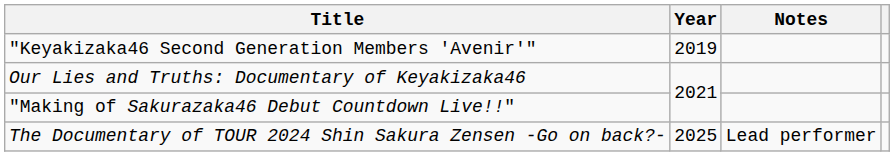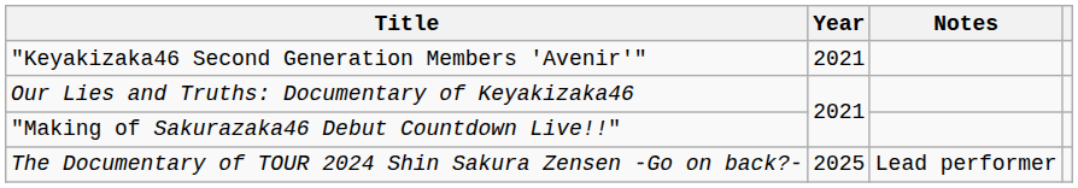 <table class="wikitable">
 <tr>
 <th>Title</th>
 <th>Year</th>
 <th>Notes</th>
 <th></th>
 </tr>
 <tr>
 <td>"Keyakizaka46 Second Generation Members 'Avenir'"</td>
-<td>2019</td>
+<td>2021</td>
 <td></td>
 <td></td>
 </tr>
 <tr>
 <td><em>Our Lies and Truths: Documentary of Keyakizaka46</em></td>
 <td rowspan="2">2021</td>
 <td></td>
 <td></td>
 </tr>
 <tr>
 <td>"Making of <em>Sakurazaka46 Debut Countdown Live!!</em>"</td>
 <td></td>
 <td></td>
 </tr>
 <tr>
 <td><em>The Documentary of TOUR 2024 Shin Sakura Zensen -Go on back?-</em></td>
 <td>2025</td>
 <td>Lead performer</td>
 <td></td>
 </tr>
 </table>
